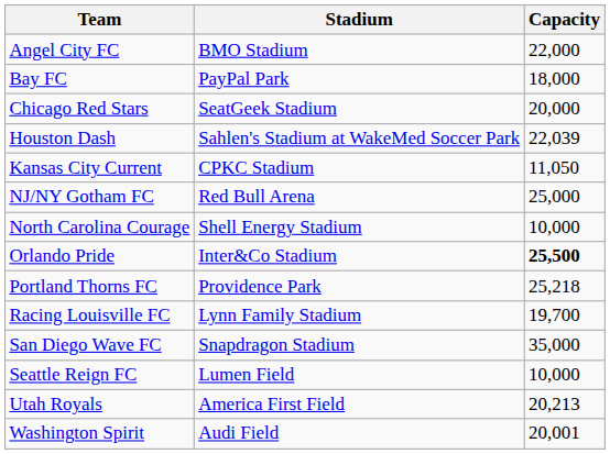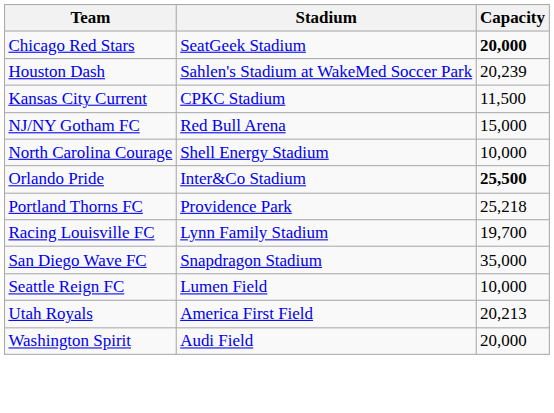 <table class="sortable wikitable">
 <tr>
 <th scope="col">Team</th>
 <th scope="col">Stadium</th>
 <th scope="col" data-sort-type="number">Capacity</th>
 </tr>
 <tr>
-<td><a href='#'>Angel City FC</a></td>
-<td><a href='#'>BMO Stadium</a></td>
-<td>22,000</td>
-</tr>
-<tr>
-<td><a href='#'>Bay FC</a></td>
-<td><a href='#'>PayPal Park</a></td>
-<td>18,000</td>
-</tr>
-<tr>
 <td><a href='#'>Chicago Red Stars</a></td>
 <td><a href='#'>SeatGeek Stadium</a></td>
-<td>20,000</td>
+<td><strong>20,000</strong></td>
 </tr>
 <tr>
 <td><a href='#'>Houston Dash</a></td>
 <td><a href='#'>Sahlen's Stadium at WakeMed Soccer Park</a></td>
-<td>22,039</td>
+<td>20,239</td>
 </tr>
 <tr>
 <td><a href='#'>Kansas City Current</a></td>
 <td><a href='#'>CPKC Stadium</a></td>
-<td>11,050</td>
+<td>11,500</td>
 </tr>
 <tr>
 <td><a href='#'>NJ/NY Gotham FC</a></td>
 <td><a href='#'>Red Bull Arena</a></td>
-<td>25,000</td>
+<td>15,000</td>
 </tr>
 <tr>
 <td><a href='#'>North Carolina Courage</a></td>
 <td><a href='#'>Shell Energy Stadium</a></td>
 <td>10,000</td>
 </tr>
 <tr>
 <td><a href='#'>Orlando Pride</a></td>
 <td><a href='#'>Inter&Co Stadium</a></td>
 <td><strong>25,500</strong></td>
 </tr>
 <tr>
 <td><a href='#'>Portland Thorns FC</a></td>
 <td><a href='#'>Providence Park</a></td>
 <td>25,218</td>
 </tr>
 <tr>
 <td><a href='#'>Racing Louisville FC</a></td>
 <td><a href='#'>Lynn Family Stadium</a></td>
 <td>19,700</td>
 </tr>
 <tr>
 <td><a href='#'>San Diego Wave FC</a></td>
 <td><a href='#'>Snapdragon Stadium</a></td>
 <td>35,000</td>
 </tr>
 <tr>
 <td><a href='#'>Seattle Reign FC</a></td>
 <td><a href='#'>Lumen Field</a></td>
 <td>10,000</td>
 </tr>
 <tr>
 <td><a href='#'>Utah Royals</a></td>
 <td><a href='#'>America First Field</a></td>
 <td>20,213</td>
 </tr>
 <tr>
 <td><a href='#'>Washington Spirit</a></td>
 <td><a href='#'>Audi Field</a></td>
-<td>20,001</td>
+<td>20,000</td>
 </tr>
 </table>
